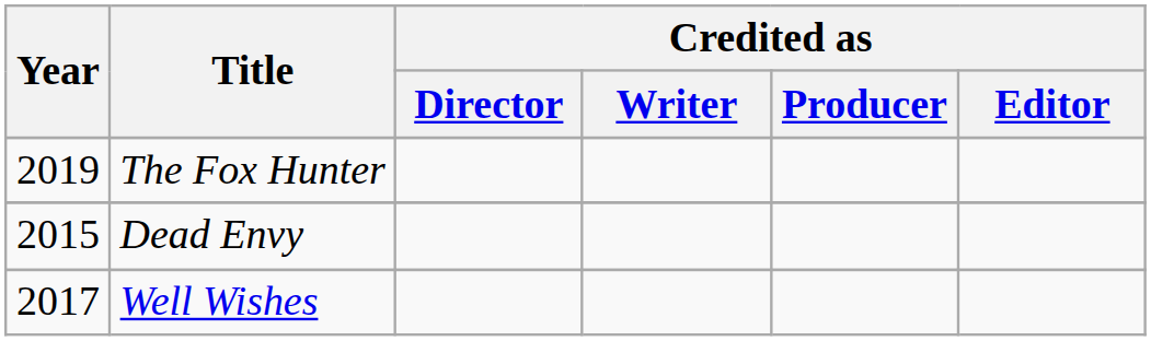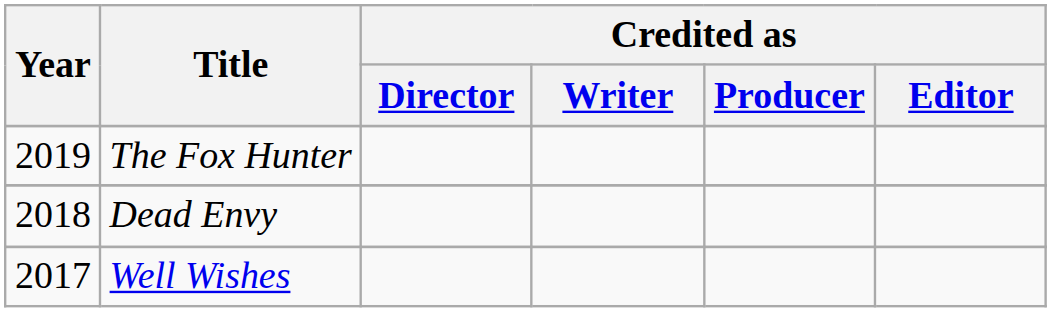 <table class="wikitable">
 <tr>
 <th rowspan="2" style="width:33px;">Year</th>
 <th rowspan="2">Title</th>
 <th colspan="4">Credited as</th>
 </tr>
 <tr>
 <th width="65"><a href='#'>Director</a></th>
 <th width="65"><a href='#'>Writer</a></th>
 <th width="65"><a href='#'>Producer</a></th>
 <th width="65"><a href='#'>Editor</a></th>
 </tr>
 <tr>
 </tr>
 <tr style="text-align:center;">
 <td>2019</td>
 <td style="text-align:left;"><em>The Fox Hunter</em></td>
 <td></td>
 <td></td>
 <td></td>
 <td></td>
 </tr>
 <tr>
 </tr>
 <tr style="text-align:center;">
-<td>2015</td>
+<td>2018</td>
 <td style="text-align:left;"><em>Dead Envy</em></td>
 <td></td>
 <td></td>
 <td></td>
 <td></td>
 </tr>
 <tr>
 </tr>
 <tr style="text-align:center;">
 <td>2017</td>
 <td style="text-align:left;"><em><a href='#'>Well Wishes</a></em></td>
 <td></td>
 <td></td>
 <td></td>
 <td></td>
 </tr>
 </table>
